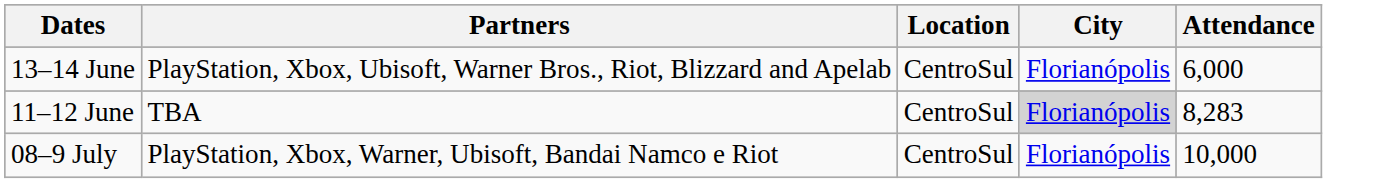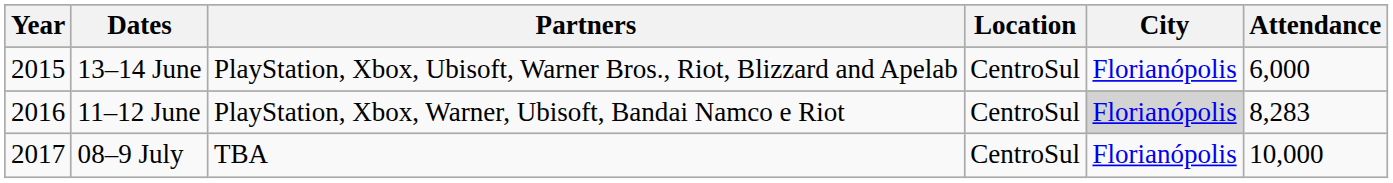 <table class="wikitable sortable">
 <tr>
+<th>Year</th>
 <th>Dates</th>
 <th>Partners</th>
 <th>Location</th>
 <th>City</th>
 <th>Attendance</th>
 </tr>
 <tr>
+<td>2015</td>
 <td>13–14 June</td>
 <td>PlayStation, Xbox, Ubisoft, Warner Bros., Riot, Blizzard and Apelab</td>
 <td>CentroSul</td>
 <td><a href='#'>Florianópolis</a></td>
 <td>6,000</td>
 </tr>
 <tr>
+<td>2016</td>
 <td>11–12 June</td>
-<td>TBA</td>
+<td>PlayStation, Xbox, Warner, Ubisoft, Bandai Namco e Riot</td>
 <td>CentroSul</td>
 <td style="background: lightgrey;"><a href='#'>Florianópolis</a></td>
 <td>8,283</td>
 </tr>
 <tr>
+<td>2017</td>
 <td>08–9 July</td>
-<td>PlayStation, Xbox, Warner, Ubisoft, Bandai Namco e Riot</td>
+<td>TBA</td>
 <td>CentroSul</td>
 <td><a href='#'>Florianópolis</a></td>
 <td>10,000</td>
 </tr>
 </table>
